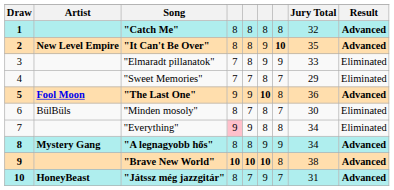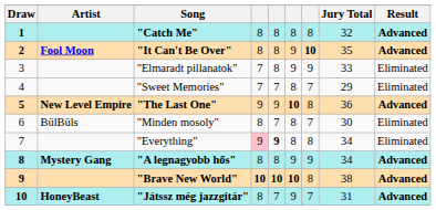 <table class="sortable wikitable" style="margin: 1em auto 1em auto; text-align:center">
 <tr>
 </tr>
 <tr>
 <th>Draw</th>
 <th>Artist</th>
 <th>Song</th>
 <th><small></small></th>
 <th><small></small></th>
 <th><small></small></th>
 <th><small></small></th>
 <th>Jury Total</th>
 <th>Result</th>
 </tr>
 <tr style="background:paleturquoise;">
 <td><strong>1</strong></td>
 <td align="left"><strong></strong></td>
 <td align="left"><strong>"Catch Me"</strong></td>
 <td>8</td>
 <td>8</td>
 <td>8</td>
 <td>8</td>
 <td>32</td>
 <td><strong>Advanced</strong></td>
 </tr>
 <tr style="background:navajowhite;">
 <td><strong>2</strong></td>
-<td align="left"><strong>New Level Empire</strong></td>
+<td align="left"><strong><a href='#'>Fool Moon</a></strong></td>
 <td align="left"><strong>"It Can't Be Over"</strong></td>
 <td>8</td>
 <td>8</td>
 <td>9</td>
 <td><strong>10</strong></td>
 <td>35</td>
 <td><strong>Advanced</strong></td>
 </tr>
 <tr>
 <td>3</td>
 <td align="left"></td>
 <td align="left">"Elmaradt pillanatok"</td>
 <td>7</td>
 <td>8</td>
 <td>9</td>
 <td>9</td>
 <td>33</td>
 <td>Eliminated</td>
 </tr>
 <tr>
 <td>4</td>
 <td align="left"></td>
 <td align="left">"Sweet Memories"</td>
 <td>7</td>
 <td>7</td>
 <td>8</td>
 <td>7</td>
 <td>29</td>
 <td>Eliminated</td>
 </tr>
 <tr style="background:navajowhite;">
 <td><strong>5</strong></td>
-<td align="left"><strong><a href='#'>Fool Moon</a></strong></td>
+<td align="left"><strong>New Level Empire</strong></td>
 <td align="left"><strong>"The Last One"</strong></td>
 <td>9</td>
 <td>9</td>
 <td><strong>10</strong></td>
 <td>8</td>
 <td>36</td>
 <td><strong>Advanced</strong></td>
 </tr>
 <tr>
 <td>6</td>
 <td align="left">BülBüls</td>
 <td align="left">"Minden mosoly"</td>
 <td>8</td>
 <td>7</td>
 <td>8</td>
 <td>7</td>
 <td>30</td>
 <td>Eliminated</td>
 </tr>
 <tr>
 <td>7</td>
 <td align="left"></td>
 <td align="left">"Everything"</td>
 <td style="background: pink;">9</td>
-<td>9</td>
+<td><strong>9</strong></td>
 <td>8</td>
 <td>8</td>
 <td>34</td>
 <td>Eliminated</td>
 </tr>
 <tr style="background:paleturquoise;">
 <td><strong>8</strong></td>
 <td align="left"><strong>Mystery Gang</strong></td>
 <td align="left"><strong>"A legnagyobb hős"</strong></td>
 <td>8</td>
 <td>8</td>
 <td>9</td>
 <td>9</td>
 <td>34</td>
 <td><strong>Advanced</strong></td>
 </tr>
 <tr style="background:navajowhite;">
 <td><strong>9</strong></td>
 <td align="left"><strong></strong></td>
 <td align="left"><strong>"Brave New World"</strong></td>
 <td><strong>10</strong></td>
 <td><strong>10</strong></td>
 <td><strong>10</strong></td>
 <td>8</td>
 <td>38</td>
 <td><strong>Advanced</strong></td>
 </tr>
 <tr style="background:paleturquoise;">
 <td><strong>10</strong></td>
 <td align="left"><strong>HoneyBeast</strong></td>
 <td align="left"><strong>"Játssz még jazzgitár"</strong></td>
 <td>8</td>
 <td>7</td>
 <td>9</td>
 <td>7</td>
 <td>31</td>
 <td><strong>Advanced</strong></td>
 </tr>
 </table>
